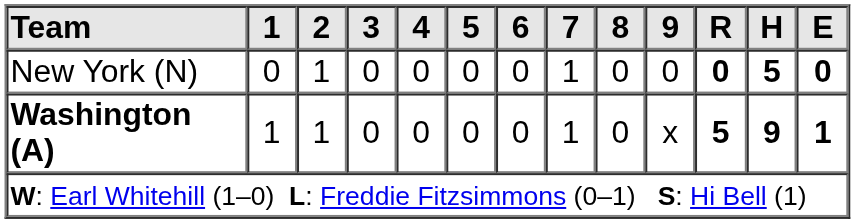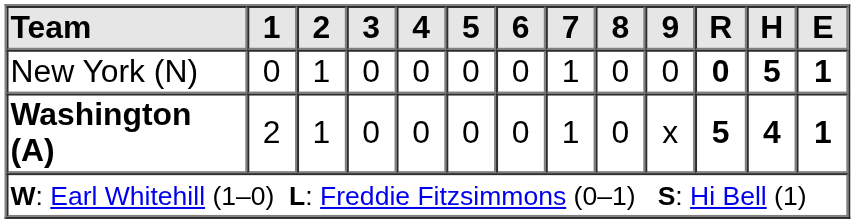 <table border=1 cellspacing=0 width=425 style="margin-left:3em;">
 <tr style="text-align:center; background-color:#e6e6e6;">
 <th align=left width=125>Team</th>
 <th width=25>1</th>
 <th width=25>2</th>
 <th width=25>3</th>
 <th width=25>4</th>
 <th width=25>5</th>
 <th width=25>6</th>
 <th width=25>7</th>
 <th width=25>8</th>
 <th width=25>9</th>
 <th width=25>R</th>
 <th width=25>H</th>
 <th width=25>E</th>
 </tr>
 <tr style="text-align:center;">
 <td align=left>New York (N)</td>
 <td>0</td>
 <td>1</td>
 <td>0</td>
 <td>0</td>
 <td>0</td>
 <td>0</td>
 <td>1</td>
 <td>0</td>
 <td>0</td>
 <td><strong>0</strong></td>
 <td><strong>5</strong></td>
-<td><strong>0</strong></td>
+<td><strong>1</strong></td>
 </tr>
 <tr style="text-align:center;">
 <td align=left><strong>Washington (A)</strong></td>
-<td>1</td>
+<td>2</td>
 <td>1</td>
 <td>0</td>
 <td>0</td>
 <td>0</td>
 <td>0</td>
 <td>1</td>
 <td>0</td>
 <td>x</td>
 <td><strong>5</strong></td>
-<td><strong>9</strong></td>
+<td><strong>4</strong></td>
 <td><strong>1</strong></td>
 </tr>
 <tr style="text-align:left;">
 <td colspan=13><small><strong>W</strong>: <a href='#'>Earl Whitehill</a> (1–0)  <strong>L</strong>: <a href='#'>Freddie Fitzsimmons</a> (0–1)   <strong>S</strong>: <a href='#'>Hi Bell</a> (1)</small></td>
 </tr>
 </table>
